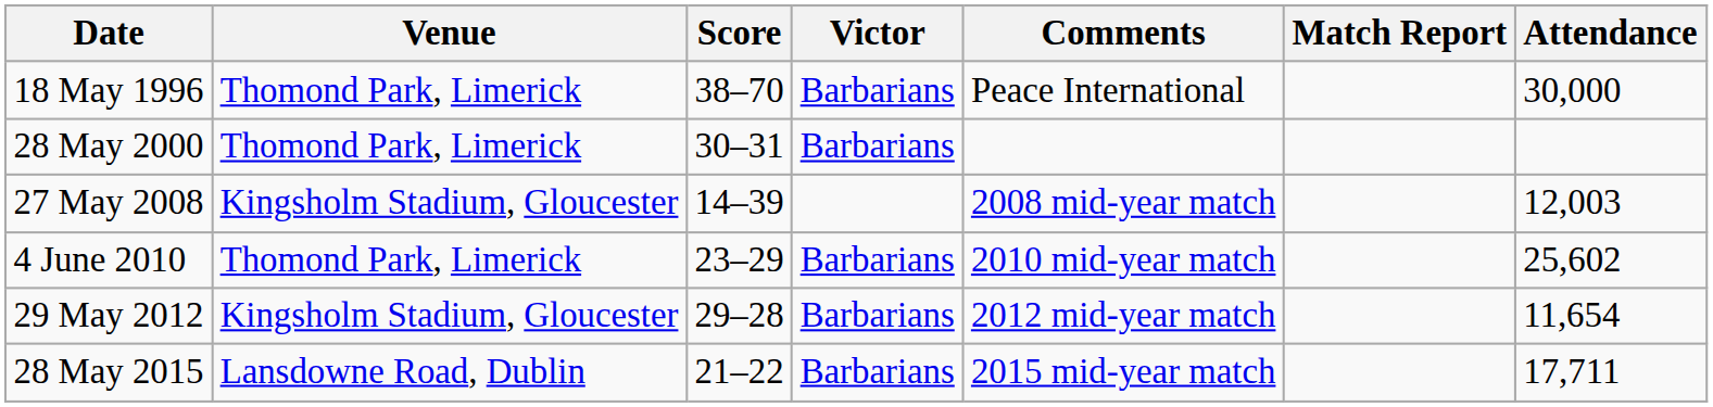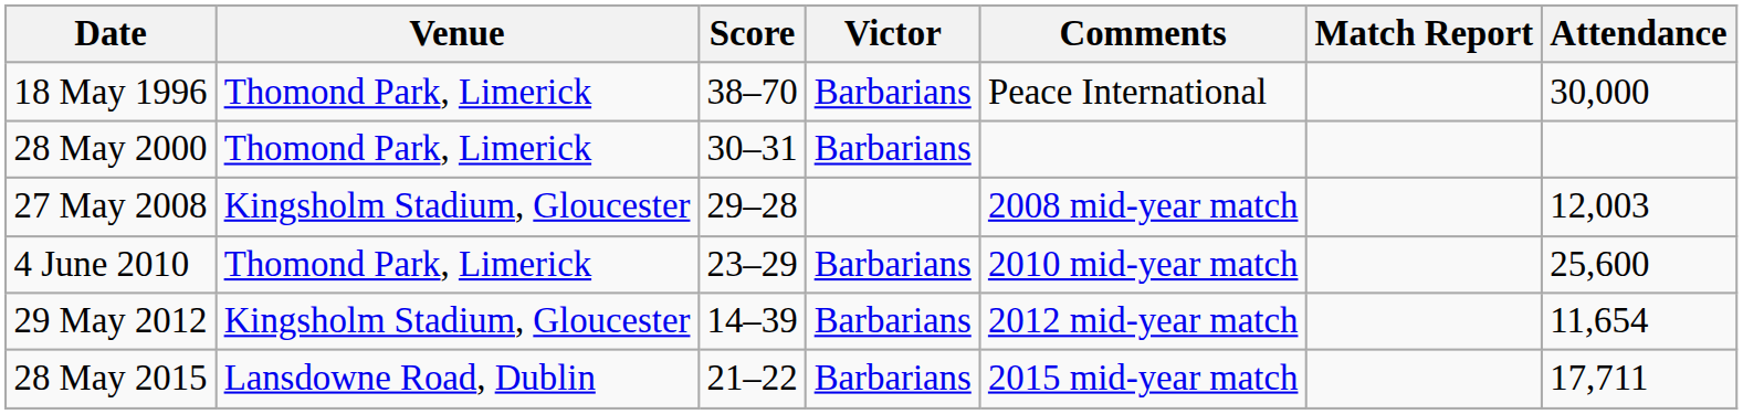 <table class="wikitable">
 <tr>
 <th>Date</th>
 <th>Venue</th>
 <th>Score</th>
 <th>Victor</th>
 <th>Comments</th>
 <th>Match Report</th>
 <th>Attendance</th>
 </tr>
 <tr>
 <td>18 May 1996</td>
 <td><a href='#'>Thomond Park</a>, <a href='#'>Limerick</a></td>
 <td align="center">38–70</td>
 <td><a href='#'>Barbarians</a></td>
 <td>Peace International</td>
 <td></td>
 <td>30,000</td>
 </tr>
 <tr>
 <td>28 May 2000</td>
 <td><a href='#'>Thomond Park</a>, <a href='#'>Limerick</a></td>
 <td align="center">30–31</td>
 <td><a href='#'>Barbarians</a></td>
 <td></td>
 <td></td>
 <td></td>
 </tr>
 <tr>
 <td>27 May 2008</td>
 <td><a href='#'>Kingsholm Stadium</a>, <a href='#'>Gloucester</a></td>
-<td align="center">14–39</td>
+<td align="center">29–28</td>
 <td></td>
 <td><a href='#'>2008 mid-year match</a></td>
 <td></td>
 <td>12,003</td>
 </tr>
 <tr>
 <td>4 June 2010</td>
 <td><a href='#'>Thomond Park</a>, <a href='#'>Limerick</a></td>
 <td align="center">23–29</td>
 <td><a href='#'>Barbarians</a></td>
 <td><a href='#'>2010 mid-year match</a></td>
 <td></td>
-<td>25,602</td>
+<td>25,600</td>
 </tr>
 <tr>
 <td>29 May 2012</td>
 <td><a href='#'>Kingsholm Stadium</a>, <a href='#'>Gloucester</a></td>
-<td align="center">29–28</td>
+<td align="center">14–39</td>
 <td><a href='#'>Barbarians</a></td>
 <td><a href='#'>2012 mid-year match</a></td>
 <td></td>
 <td>11,654</td>
 </tr>
 <tr>
 <td>28 May 2015</td>
 <td><a href='#'>Lansdowne Road</a>, <a href='#'>Dublin</a></td>
 <td align="center">21–22</td>
 <td><a href='#'>Barbarians</a></td>
 <td><a href='#'>2015 mid-year match</a></td>
 <td></td>
 <td>17,711</td>
 </tr>
 </table>
